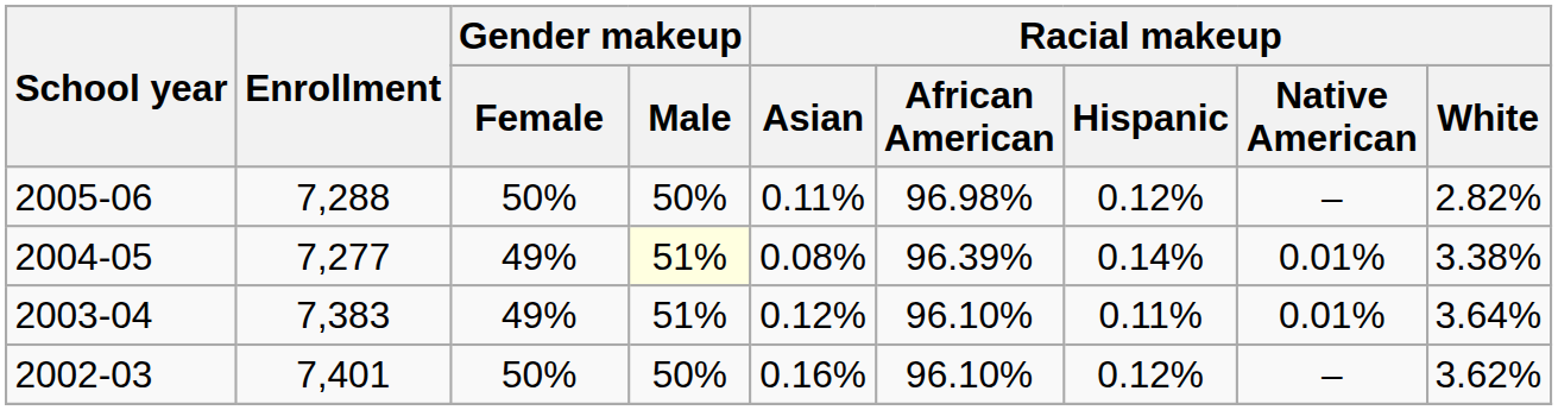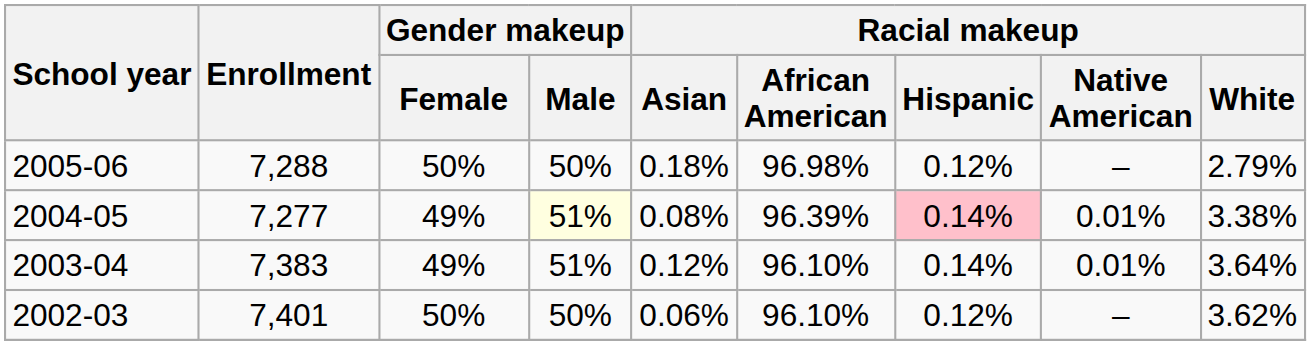 <table class="wikitable" style="font-size: 95%;">
 <tr>
 <th rowspan="2">School year</th>
 <th rowspan="2">Enrollment</th>
 <th colspan="2">Gender makeup</th>
 <th colspan="5">Racial makeup</th>
 </tr>
 <tr>
 <th>Female</th>
 <th>Male</th>
 <th>Asian</th>
 <th>African <br>American</th>
 <th>Hispanic</th>
 <th>Native <br>American</th>
 <th>White</th>
 </tr>
 <tr>
 <td align="left">2005-06</td>
 <td align="center">7,288</td>
 <td align="center">50%</td>
 <td align="center">50%</td>
-<td align="center">0.11%</td>
+<td align="center">0.18%</td>
 <td align="center">96.98%</td>
 <td align="center">0.12%</td>
 <td align="center">–</td>
-<td align="center">2.82%</td>
+<td align="center">2.79%</td>
 </tr>
 <tr>
 <td align="left">2004-05</td>
 <td align="center">7,277</td>
 <td align="center">49%</td>
 <td align="center" style="background: lightyellow;">51%</td>
 <td align="center">0.08%</td>
 <td align="center">96.39%</td>
-<td align="center">0.14%</td>
+<td align="center" style="background: pink;">0.14%</td>
 <td align="center">0.01%</td>
 <td align="center">3.38%</td>
 </tr>
 <tr>
 <td align="left">2003-04</td>
 <td align="center">7,383</td>
 <td align="center">49%</td>
 <td align="center">51%</td>
 <td align="center">0.12%</td>
 <td align="center">96.10%</td>
-<td align="center">0.11%</td>
+<td align="center">0.14%</td>
 <td align="center">0.01%</td>
 <td align="center">3.64%</td>
 </tr>
 <tr>
 <td align="left">2002-03</td>
 <td align="center">7,401</td>
 <td align="center">50%</td>
 <td align="center">50%</td>
-<td align="center">0.16%</td>
+<td align="center">0.06%</td>
 <td align="center">96.10%</td>
 <td align="center">0.12%</td>
 <td align="center">–</td>
 <td align="center">3.62%</td>
 </tr>
 <tr>
 </tr>
 </table>
